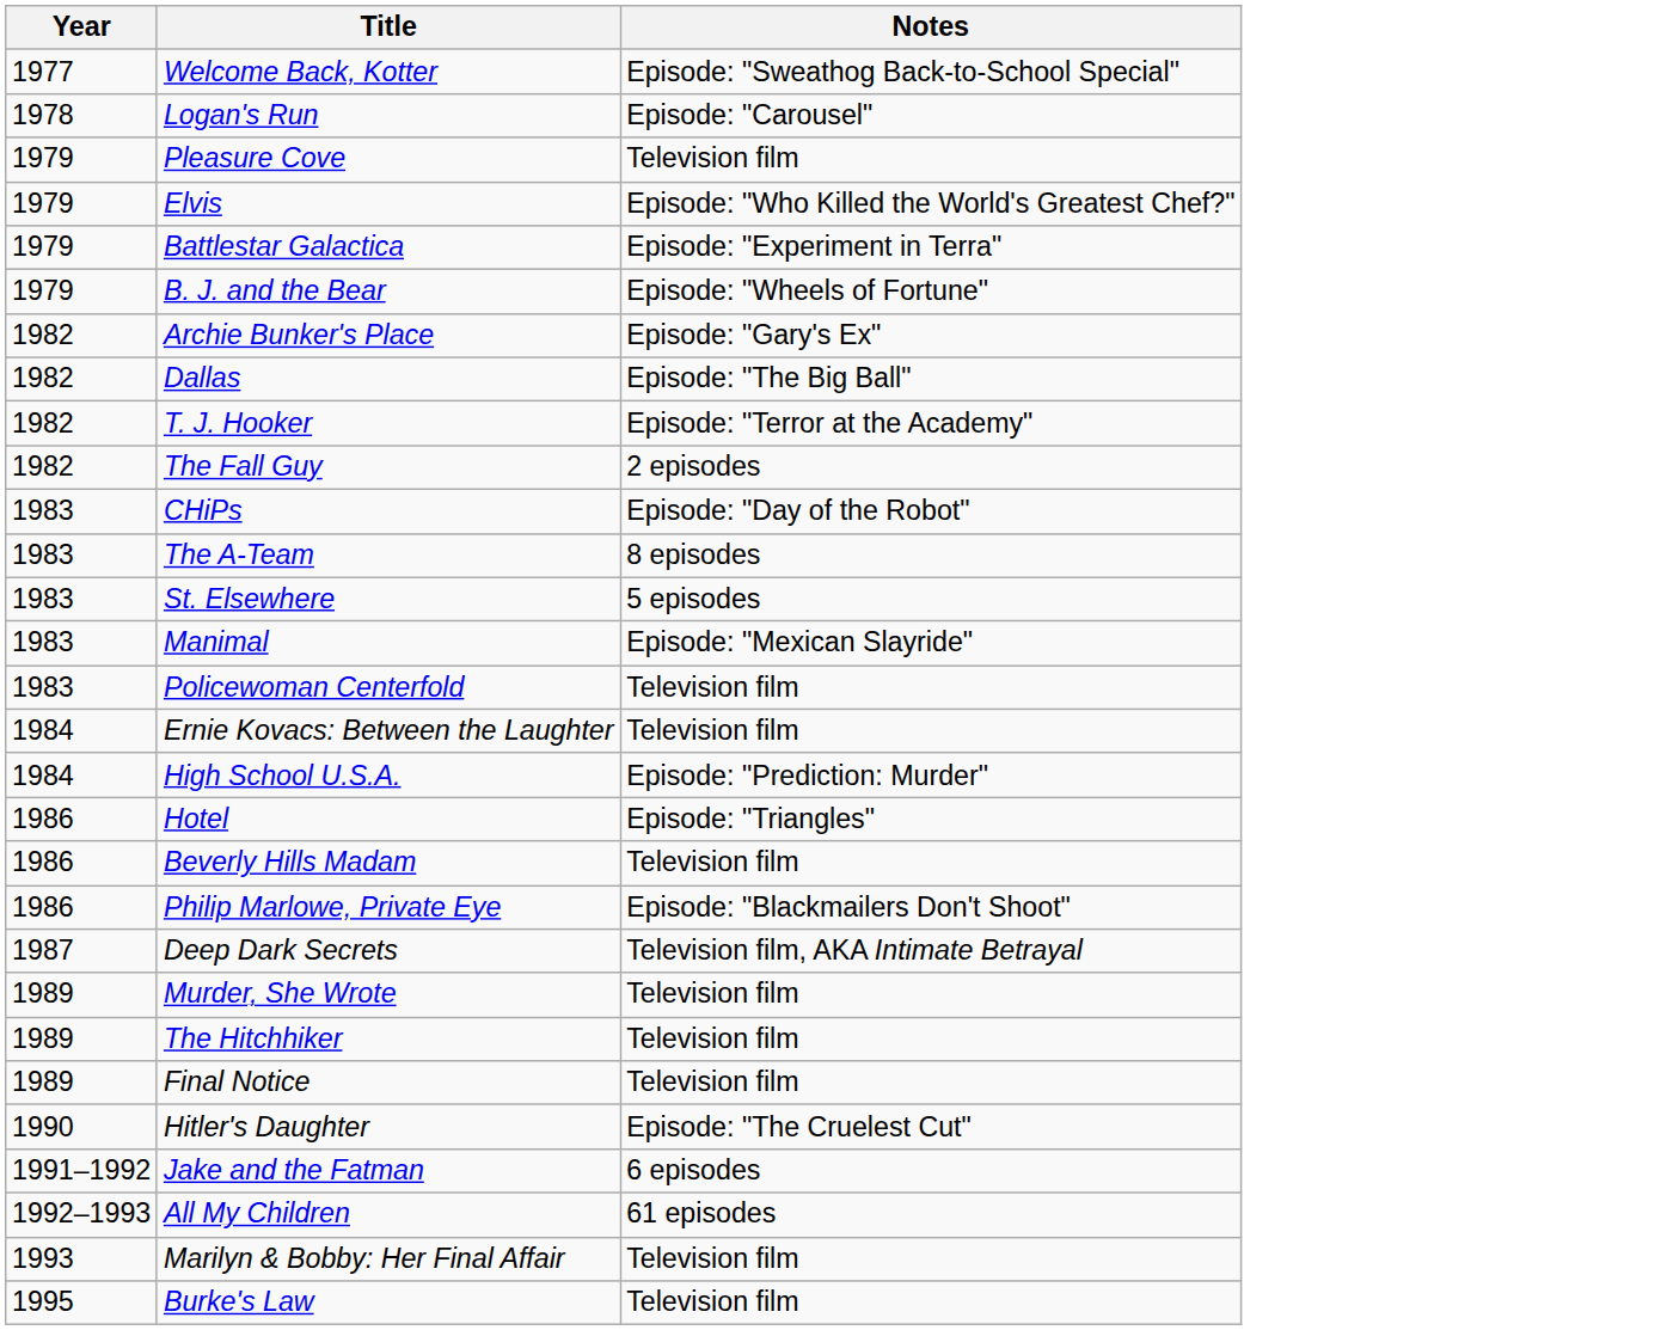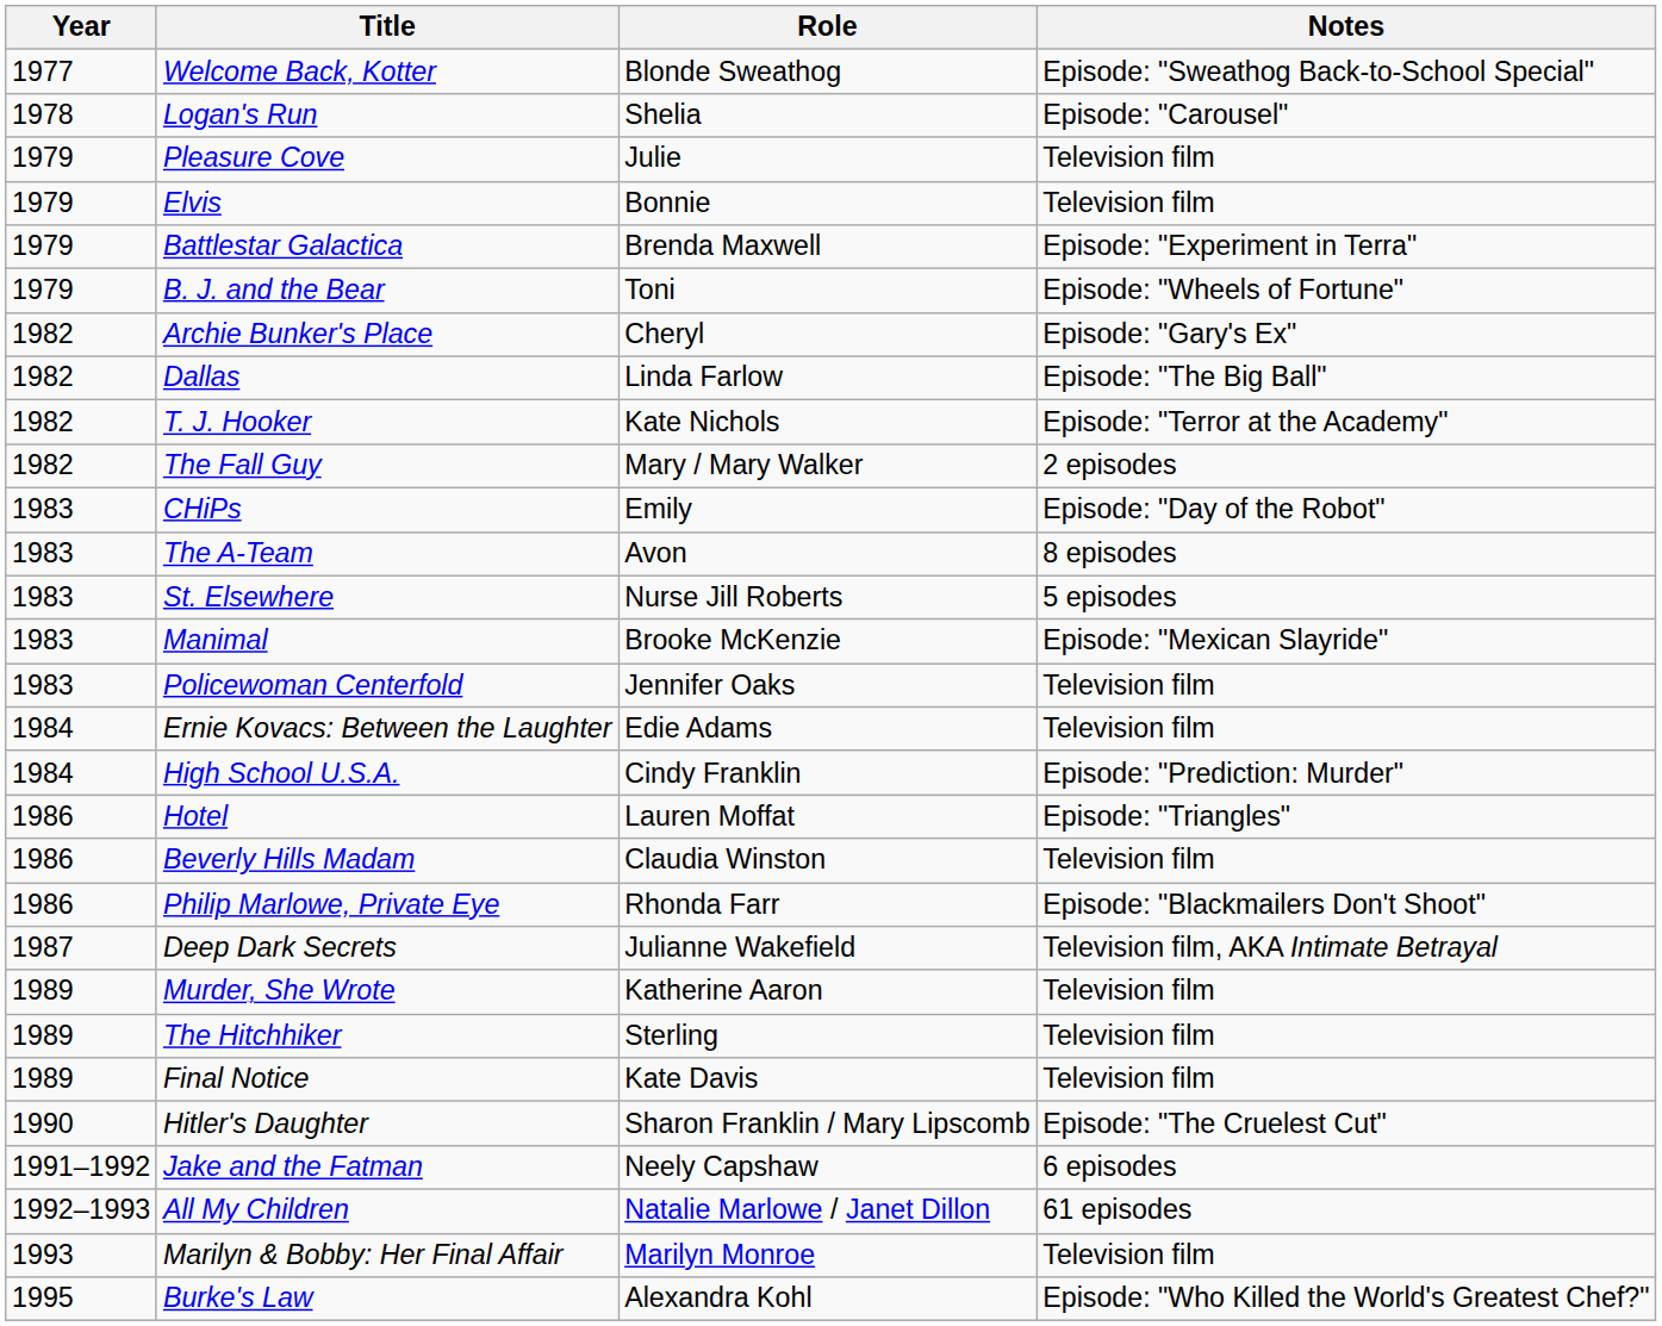 <table class="wikitable sortable">
 <tr>
 <th>Year</th>
 <th>Title</th>
+<th>Role</th>
 <th class="unsortable">Notes</th>
 </tr>
 <tr>
 <td>1977</td>
 <td><em><a href='#'>Welcome Back, Kotter</a></em></td>
+<td>Blonde Sweathog</td>
 <td>Episode: "Sweathog Back-to-School Special"</td>
 </tr>
 <tr>
 <td>1978</td>
 <td><em><a href='#'>Logan's Run</a></em></td>
+<td>Shelia</td>
 <td>Episode: "Carousel"</td>
 </tr>
 <tr>
 <td>1979</td>
 <td><em><a href='#'>Pleasure Cove</a></em></td>
+<td>Julie</td>
 <td>Television film</td>
 </tr>
 <tr>
 <td>1979</td>
 <td><em><a href='#'>Elvis</a></em></td>
-<td>Episode: "Who Killed the World's Greatest Chef?"</td>
+<td>Bonnie</td>
+<td>Television film</td>
 </tr>
 <tr>
 <td>1979</td>
 <td><em><a href='#'>Battlestar Galactica</a></em></td>
+<td>Brenda Maxwell</td>
 <td>Episode: "Experiment in Terra"</td>
 </tr>
 <tr>
 <td>1979</td>
 <td><em><a href='#'>B. J. and the Bear</a></em></td>
+<td>Toni</td>
 <td>Episode: "Wheels of Fortune"</td>
 </tr>
 <tr>
 <td>1982</td>
 <td><em><a href='#'>Archie Bunker's Place</a></em></td>
+<td>Cheryl</td>
 <td>Episode: "Gary's Ex"</td>
 </tr>
 <tr>
 <td>1982</td>
 <td><em><a href='#'>Dallas</a></em></td>
+<td>Linda Farlow</td>
 <td>Episode: "The Big Ball"</td>
 </tr>
 <tr>
 <td>1982</td>
 <td><em><a href='#'>T. J. Hooker</a></em></td>
+<td>Kate Nichols</td>
 <td>Episode: "Terror at the Academy"</td>
 </tr>
 <tr>
 <td>1982</td>
 <td data-sort-value="Fall Guy, The"><em><a href='#'>The Fall Guy</a></em></td>
+<td>Mary / Mary Walker</td>
 <td>2 episodes</td>
 </tr>
 <tr>
 <td>1983</td>
 <td><em><a href='#'>CHiPs</a></em></td>
+<td>Emily</td>
 <td>Episode: "Day of the Robot"</td>
 </tr>
 <tr>
 <td>1983</td>
 <td data-sort-value="A-Team, The"><em><a href='#'>The A-Team</a></em></td>
+<td>Avon</td>
 <td>8 episodes</td>
 </tr>
 <tr>
 <td>1983</td>
 <td><em><a href='#'>St. Elsewhere</a></em></td>
+<td>Nurse Jill Roberts</td>
 <td>5 episodes</td>
 </tr>
 <tr>
 <td>1983</td>
 <td><em><a href='#'>Manimal</a></em></td>
+<td>Brooke McKenzie</td>
 <td>Episode: "Mexican Slayride"</td>
 </tr>
 <tr>
 <td>1983</td>
 <td><em><a href='#'>Policewoman Centerfold</a></em></td>
+<td>Jennifer Oaks</td>
 <td>Television film</td>
 </tr>
 <tr>
 <td>1984</td>
 <td><em>Ernie Kovacs: Between the Laughter</em></td>
+<td>Edie Adams</td>
 <td>Television film</td>
 </tr>
 <tr>
 <td>1984</td>
 <td><em><a href='#'>High School U.S.A.</a></em></td>
+<td>Cindy Franklin</td>
 <td>Episode: "Prediction: Murder"</td>
 </tr>
 <tr>
 <td>1986</td>
 <td><em><a href='#'>Hotel</a></em></td>
+<td>Lauren Moffat</td>
 <td>Episode: "Triangles"</td>
 </tr>
 <tr>
 <td>1986</td>
 <td><em><a href='#'>Beverly Hills Madam</a></em></td>
+<td>Claudia Winston</td>
 <td>Television film</td>
 </tr>
 <tr>
 <td>1986</td>
 <td><em><a href='#'>Philip Marlowe, Private Eye</a></em></td>
+<td>Rhonda Farr</td>
 <td>Episode: "Blackmailers Don't Shoot"</td>
 </tr>
 <tr>
 <td>1987</td>
 <td><em>Deep Dark Secrets</em></td>
+<td>Julianne Wakefield</td>
 <td>Television film, AKA <em>Intimate Betrayal</em></td>
 </tr>
 <tr>
 <td>1989</td>
 <td><em><a href='#'>Murder, She Wrote</a></em></td>
+<td>Katherine Aaron</td>
 <td>Television film</td>
 </tr>
 <tr>
 <td>1989</td>
 <td data-sort-value="Hitchhiker, The"><em><a href='#'>The Hitchhiker</a></em></td>
+<td>Sterling</td>
 <td>Television film</td>
 </tr>
 <tr>
 <td>1989</td>
 <td><em>Final Notice</em></td>
+<td>Kate Davis</td>
 <td>Television film</td>
 </tr>
 <tr>
 <td>1990</td>
 <td><em>Hitler's Daughter</em></td>
+<td>Sharon Franklin / Mary Lipscomb</td>
 <td>Episode: "The Cruelest Cut"</td>
 </tr>
 <tr>
 <td>1991–1992</td>
 <td><em><a href='#'>Jake and the Fatman</a></em></td>
+<td>Neely Capshaw</td>
 <td>6 episodes</td>
 </tr>
 <tr>
 <td>1992–1993</td>
 <td><em><a href='#'>All My Children</a></em></td>
+<td><a href='#'>Natalie Marlowe</a> / <a href='#'>Janet Dillon</a></td>
 <td>61 episodes</td>
 </tr>
 <tr>
 <td>1993</td>
 <td><em>Marilyn & Bobby: Her Final Affair</em></td>
+<td><a href='#'>Marilyn Monroe</a></td>
 <td>Television film</td>
 </tr>
 <tr>
 <td>1995</td>
 <td><em><a href='#'>Burke's Law</a></em></td>
-<td>Television film</td>
+<td>Alexandra Kohl</td>
+<td>Episode: "Who Killed the World's Greatest Chef?"</td>
 </tr>
 </table>
